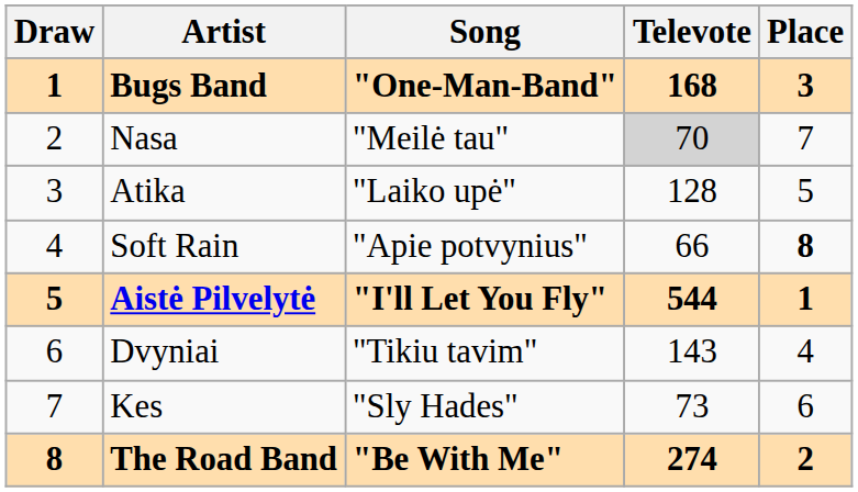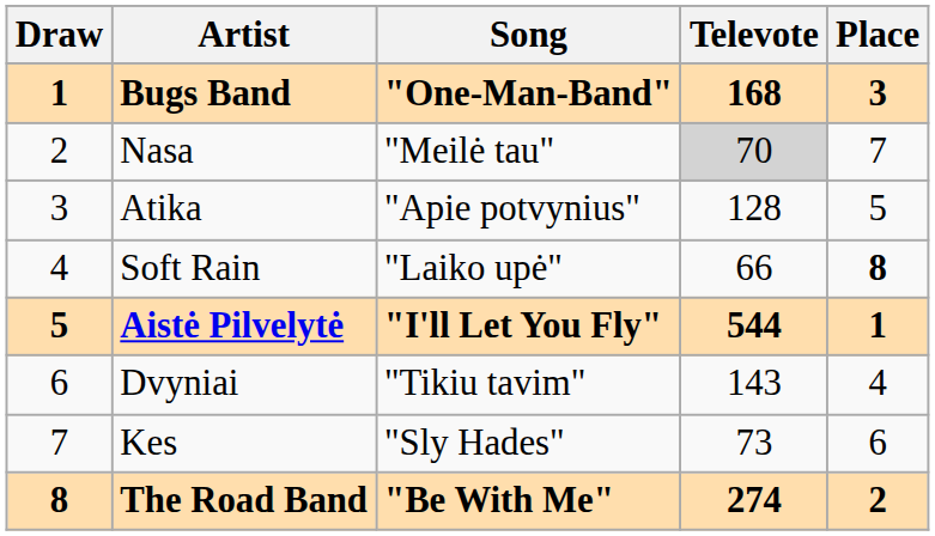 <table class="sortable wikitable" style="margin: 1em auto 1em auto; text-align:center">
 <tr>
 <th>Draw</th>
 <th>Artist</th>
 <th>Song</th>
 <th>Televote</th>
 <th>Place</th>
 </tr>
 <tr style="font-weight:bold; background:navajowhite;">
 <td>1</td>
 <td align="left">Bugs Band</td>
 <td align="left">"One-Man-Band"</td>
 <td>168</td>
 <td>3</td>
 </tr>
 <tr>
 <td>2</td>
 <td align="left">Nasa</td>
 <td align="left">"Meilė tau"</td>
 <td style="background: lightgrey;">70</td>
 <td>7</td>
 </tr>
 <tr>
 <td>3</td>
 <td align="left">Atika</td>
-<td align="left">"Laiko upė"</td>
+<td align="left">"Apie potvynius"</td>
 <td>128</td>
 <td>5</td>
 </tr>
 <tr>
 <td>4</td>
 <td align="left">Soft Rain</td>
-<td align="left">"Apie potvynius"</td>
+<td align="left">"Laiko upė"</td>
 <td>66</td>
 <td><strong>8</strong></td>
 </tr>
 <tr style="font-weight:bold; background:navajowhite;">
 <td>5</td>
 <td align="left"><a href='#'>Aistė Pilvelytė</a></td>
 <td align="left">"I'll Let You Fly"</td>
 <td>544</td>
 <td>1</td>
 </tr>
 <tr>
 <td>6</td>
 <td align="left">Dvyniai</td>
 <td align="left">"Tikiu tavim"</td>
 <td>143</td>
 <td>4</td>
 </tr>
 <tr>
 <td>7</td>
 <td align="left">Kes</td>
 <td align="left">"Sly Hades"</td>
 <td>73</td>
 <td>6</td>
 </tr>
 <tr style="font-weight:bold; background:navajowhite;">
 <td>8</td>
 <td align="left">The Road Band</td>
 <td align="left">"Be With Me"</td>
 <td>274</td>
 <td>2</td>
 </tr>
 </table>
